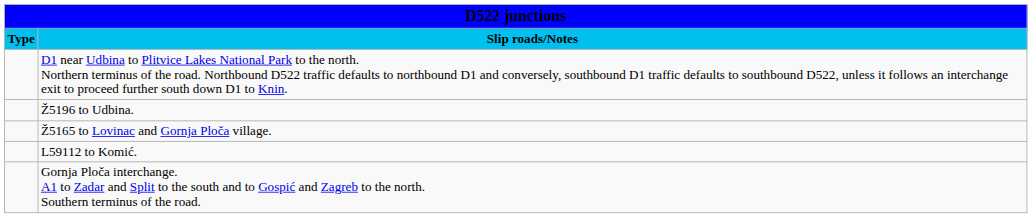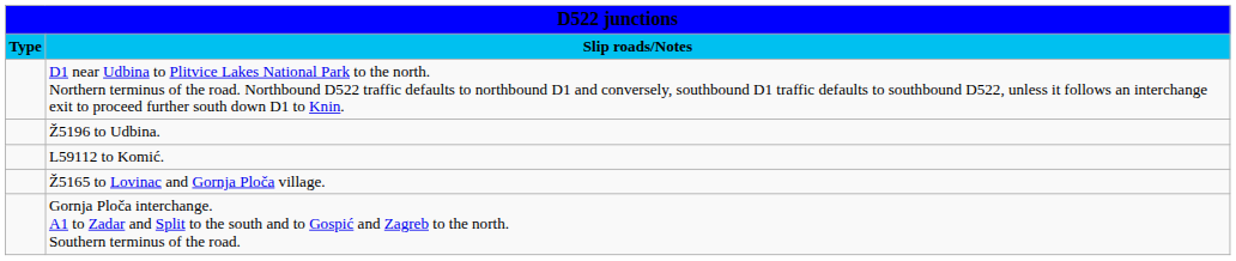 <table class="wikitable">
 <tr>
 <td colspan=2 bgcolor=blue align=center style=margin-top:15><span><big><strong>D522 junctions</strong></big></span></td>
 </tr>
 <tr>
 <td align=center bgcolor=00c0f0><strong>Type</strong></td>
 <td align=center bgcolor=00c0f0><strong>Slip roads/Notes</strong></td>
 </tr>
 <tr>
 <td></td>
 <td> <a href='#'>D1</a> near <a href='#'>Udbina</a> to <a href='#'>Plitvice Lakes National Park</a> to the north.<br>Northern terminus of the road. Northbound D522 traffic defaults to northbound D1 and conversely, southbound D1 traffic defaults to southbound D522, unless it follows an interchange exit to proceed further south down D1 to <a href='#'>Knin</a>.</td>
 </tr>
 <tr>
 <td></td>
 <td>Ž5196 to Udbina.</td>
 </tr>
 <tr>
 <td></td>
-<td>Ž5165 to <a href='#'>Lovinac</a> and <a href='#'>Gornja Ploča</a> village.</td>
+<td>L59112 to Komić.</td>
 </tr>
 <tr>
 <td></td>
-<td>L59112 to Komić.</td>
+<td>Ž5165 to <a href='#'>Lovinac</a> and <a href='#'>Gornja Ploča</a> village.</td>
 </tr>
 <tr>
 <td></td>
 <td>Gornja Ploča interchange.<br> <a href='#'>A1</a> to <a href='#'>Zadar</a> and <a href='#'>Split</a> to the south and to <a href='#'>Gospić</a> and <a href='#'>Zagreb</a> to the north.<br>Southern terminus of the road.</td>
 </tr>
 </table>
